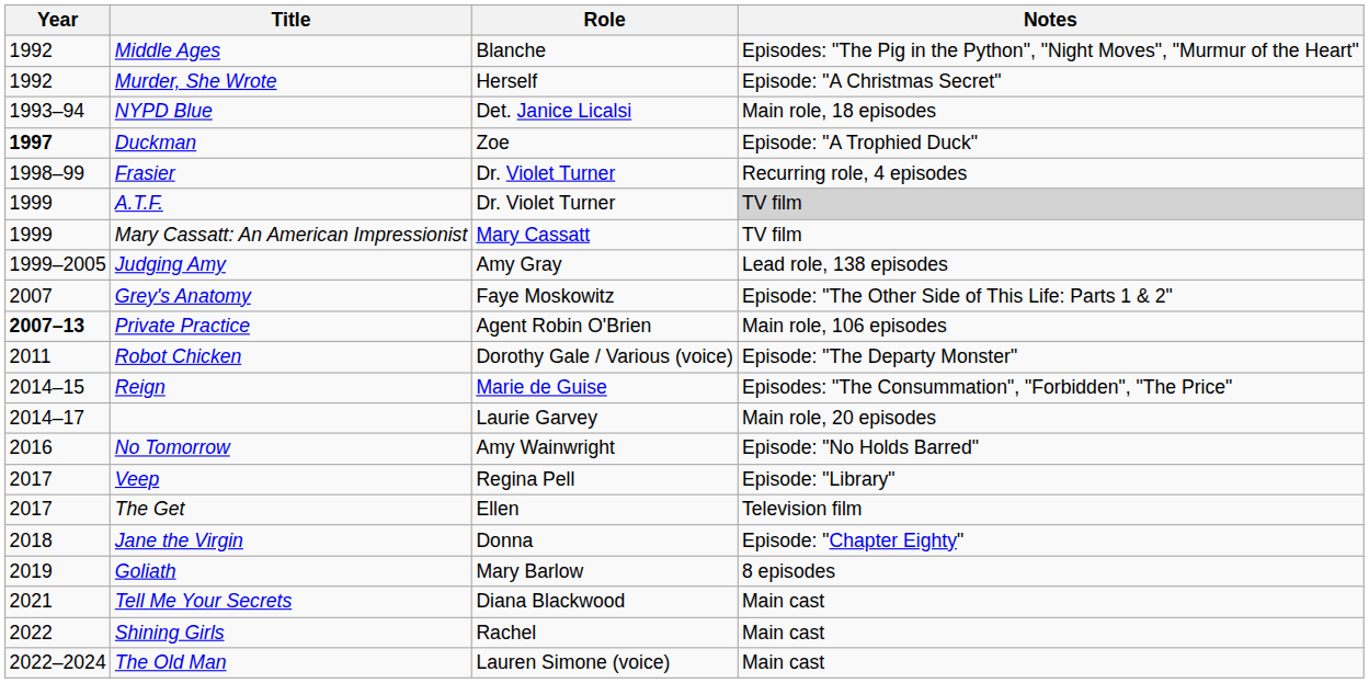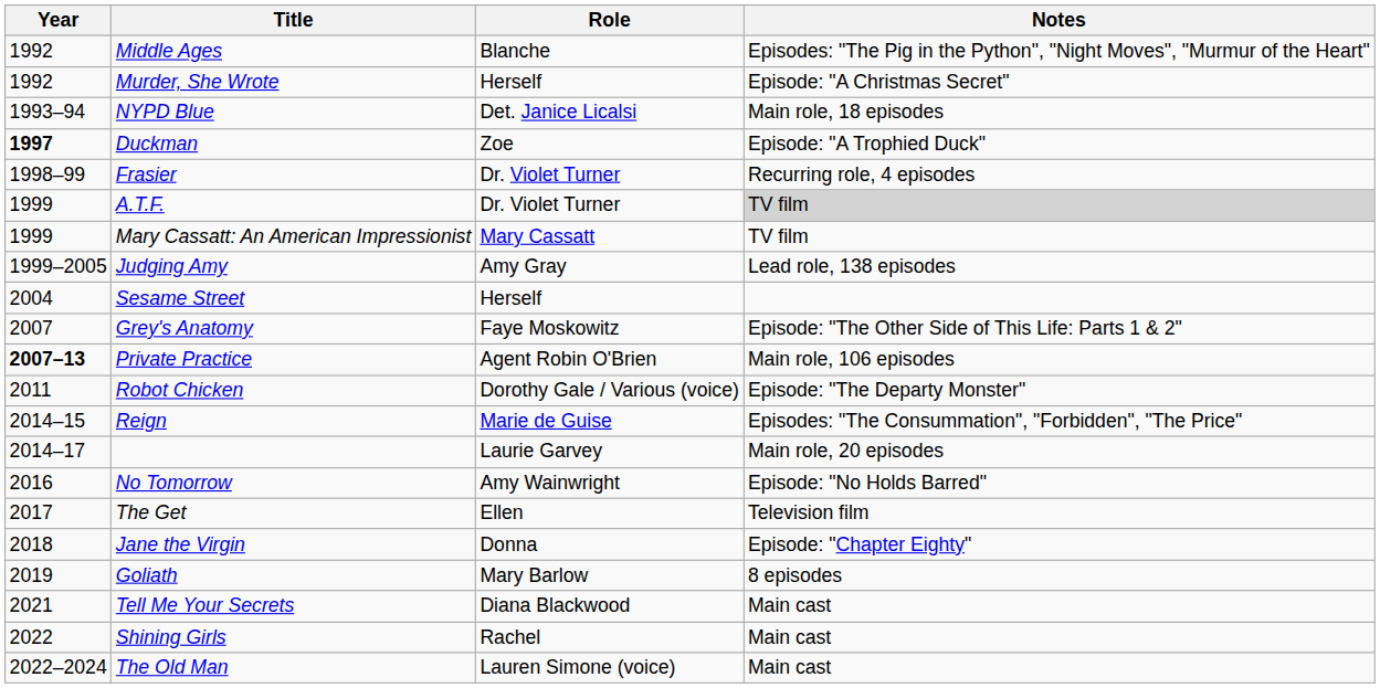 <table class="wikitable sortable">
 <tr>
 <th>Year</th>
 <th>Title</th>
 <th>Role</th>
 <th class="unsortable">Notes</th>
 </tr>
 <tr>
 <td>1992</td>
 <td><em><a href='#'>Middle Ages</a></em></td>
 <td>Blanche</td>
 <td>Episodes: "The Pig in the Python", "Night Moves", "Murmur of the Heart"</td>
 </tr>
 <tr>
 <td>1992</td>
 <td><em><a href='#'>Murder, She Wrote</a></em></td>
 <td>Herself</td>
 <td>Episode: "A Christmas Secret"</td>
 </tr>
 <tr>
 <td>1993–94</td>
 <td><em><a href='#'>NYPD Blue</a></em></td>
 <td>Det. <a href='#'>Janice Licalsi</a></td>
 <td>Main role, 18 episodes</td>
 </tr>
 <tr>
 <td><strong>1997</strong></td>
 <td><em><a href='#'>Duckman</a></em></td>
 <td>Zoe</td>
 <td>Episode: "A Trophied Duck"</td>
 </tr>
 <tr>
 <td>1998–99</td>
 <td><em><a href='#'>Frasier</a></em></td>
 <td>Dr. <a href='#'>Violet Turner</a></td>
 <td>Recurring role, 4 episodes</td>
 </tr>
 <tr>
 <td>1999</td>
 <td><em><a href='#'>A.T.F.</a></em></td>
 <td>Dr. Violet Turner</td>
 <td style="background: lightgrey;">TV film</td>
 </tr>
 <tr>
 <td>1999</td>
 <td><em>Mary Cassatt: An American Impressionist</em></td>
 <td><a href='#'>Mary Cassatt</a></td>
 <td>TV film</td>
 </tr>
 <tr>
 <td>1999–2005</td>
 <td><em><a href='#'>Judging Amy</a></em></td>
 <td>Amy Gray</td>
 <td>Lead role, 138 episodes</td>
 </tr>
 <tr>
+<td>2004</td>
+<td><em><a href='#'>Sesame Street</a></em></td>
+<td>Herself</td>
+<td></td>
+</tr>
+<tr>
 <td>2007</td>
 <td><em><a href='#'>Grey's Anatomy</a></em></td>
 <td>Faye Moskowitz</td>
 <td>Episode: "The Other Side of This Life: Parts 1 & 2"</td>
 </tr>
 <tr>
 <td><strong>2007–13</strong></td>
 <td><em><a href='#'>Private Practice</a></em></td>
 <td>Agent Robin O'Brien</td>
 <td>Main role, 106 episodes</td>
 </tr>
 <tr>
 <td>2011</td>
 <td><em><a href='#'>Robot Chicken</a></em></td>
 <td>Dorothy Gale / Various (voice)</td>
 <td>Episode: "The Departy Monster"</td>
 </tr>
 <tr>
 <td>2014–15</td>
 <td><em><a href='#'>Reign</a></em></td>
 <td><a href='#'>Marie de Guise</a></td>
 <td>Episodes: "The Consummation", "Forbidden", "The Price"</td>
 </tr>
 <tr>
 <td>2014–17</td>
 <td><em></em></td>
 <td>Laurie Garvey</td>
 <td>Main role, 20 episodes</td>
 </tr>
 <tr>
 <td>2016</td>
 <td><em><a href='#'>No Tomorrow</a></em></td>
 <td>Amy Wainwright</td>
 <td>Episode: "No Holds Barred"</td>
-</tr>
-<tr>
-<td>2017</td>
-<td><em><a href='#'>Veep</a></em></td>
-<td>Regina Pell</td>
-<td>Episode: "Library"</td>
 </tr>
 <tr>
 <td>2017</td>
 <td><em>The Get</em></td>
 <td>Ellen</td>
 <td>Television film</td>
 </tr>
 <tr>
 <td>2018</td>
 <td><em><a href='#'>Jane the Virgin</a></em></td>
 <td>Donna</td>
 <td>Episode: "<a href='#'>Chapter Eighty</a>"</td>
 </tr>
 <tr>
 <td>2019</td>
 <td><em><a href='#'>Goliath</a></em></td>
 <td>Mary Barlow</td>
 <td>8 episodes</td>
 </tr>
 <tr>
 <td>2021</td>
 <td><em><a href='#'>Tell Me Your Secrets</a></em></td>
 <td>Diana Blackwood</td>
 <td>Main cast</td>
 </tr>
 <tr>
 <td>2022</td>
 <td><em><a href='#'>Shining Girls</a></em></td>
 <td>Rachel</td>
 <td>Main cast</td>
 </tr>
 <tr>
 <td>2022–2024</td>
 <td><em><a href='#'>The Old Man</a></em></td>
 <td>Lauren Simone (voice)</td>
 <td>Main cast</td>
 </tr>
 </table>
